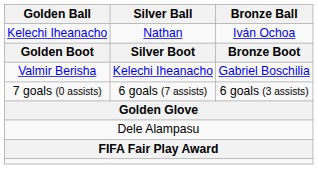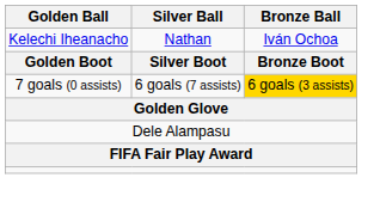 <table class="wikitable" style="text-align:center">
 <tr>
 <th>Golden Ball</th>
 <th>Silver Ball</th>
 <th>Bronze Ball</th>
 </tr>
 <tr>
 <td> <a href='#'>Kelechi Iheanacho</a></td>
 <td> <a href='#'>Nathan</a></td>
 <td> <a href='#'>Iván Ochoa</a></td>
 </tr>
 <tr>
 <th>Golden Boot</th>
 <th>Silver Boot</th>
 <th>Bronze Boot</th>
 </tr>
 <tr>
-<td> <a href='#'>Valmir Berisha</a></td>
-<td> <a href='#'>Kelechi Iheanacho</a></td>
-<td> <a href='#'>Gabriel Boschilia</a></td>
-</tr>
-<tr>
 <td>7 goals <small>(0 assists)</small></td>
 <td>6 goals <small>(7 assists)</small></td>
-<td>6 goals <small>(3 assists)</small></td>
+<td style="background: gold;">6 goals <small>(3 assists)</small></td>
 </tr>
 <tr>
 <th colspan="3">Golden Glove</th>
 </tr>
 <tr>
 <td colspan="3"> Dele Alampasu</td>
 </tr>
 <tr>
 <th colspan="3">FIFA Fair Play Award</th>
 </tr>
 <tr>
 <td colspan="3"></td>
 </tr>
 </table>
